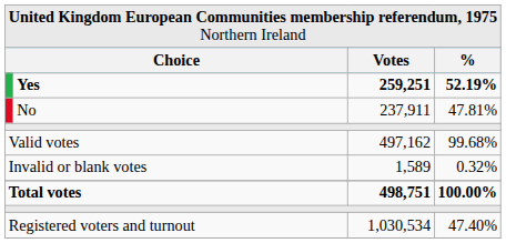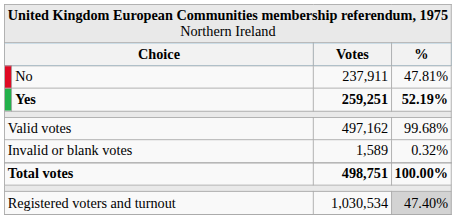 <table class="wikitable" style="text-align:right; font-size:100%;">
 <tr>
 <td colspan="4" bgcolor="#E9E9E9" align="center"><strong>United Kingdom European Communities membership referendum, 1975</strong> <br>Northern Ireland</td>
 </tr>
 <tr bgcolor="#09a8ff" align="center">
 <th align="left" colspan="2" width="250">Choice</th>
 <th width="80">Votes</th>
 <th width="50">%</th>
 </tr>
 <tr>
+<td width="1" bgcolor="#DF0A24"></td>
+<td align="left">No</td>
+<td>237,911</td>
+<td>47.81%</td>
+</tr>
+<tr>
 <td bgcolor="#24B14C"></td>
 <td align="left"><strong>Yes</strong></td>
 <td><strong>259,251</strong></td>
 <td><strong>52.19%</strong></td>
-</tr>
-<tr>
-<td width="1" bgcolor="#DF0A24"></td>
-<td align="left">No</td>
-<td>237,911</td>
-<td>47.81%</td>
 </tr>
 <tr>
 <td colspan="4" bgcolor="#E9E9E9"></td>
 </tr>
 <tr>
 <td align="left" colspan="2">Valid votes</td>
 <td>497,162</td>
 <td>99.68%</td>
 </tr>
 <tr>
 <td align="left" colspan="2">Invalid or blank votes</td>
 <td>1,589</td>
 <td>0.32%</td>
 </tr>
 <tr style="font-weight:bold;">
 </tr>
 <tr>
 <td align="left" colspan="2"><strong>Total votes</strong></td>
 <td><strong>498,751</strong></td>
 <td><strong>100.00%</strong></td>
 </tr>
 <tr>
 <td colspan="4" bgcolor="#E9E9E9"></td>
 </tr>
 <tr>
 <td align="left" colspan="2">Registered voters and turnout</td>
 <td>1,030,534</td>
-<td>47.40%</td>
+<td style="background: lightgrey;">47.40%</td>
 </tr>
 <tr>
 </tr>
 </table>
